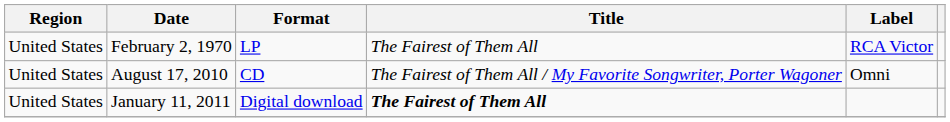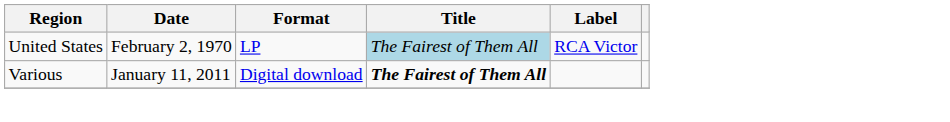 <table class="wikitable plainrowheaders">
 <tr>
 <th scope="col">Region</th>
 <th scope="col">Date</th>
 <th scope="col">Format</th>
 <th scope="col">Title</th>
 <th scope="col">Label</th>
 <th scope="col"></th>
 </tr>
 <tr>
 <td>United States</td>
 <td>February 2, 1970</td>
 <td><a href='#'>LP</a></td>
-<td><em>The Fairest of Them All</em></td>
+<td style="background: lightblue;"><em>The Fairest of Them All</em></td>
 <td><a href='#'>RCA Victor</a></td>
 <td></td>
 </tr>
 <tr>
-<td>United States</td>
-<td>August 17, 2010</td>
-<td><a href='#'>CD</a></td>
-<td><em>The Fairest of Them All / <a href='#'>My Favorite Songwriter, Porter Wagoner</a></em></td>
-<td>Omni</td>
-<td></td>
-</tr>
-<tr>
-<td>United States</td>
+<td>Various</td>
 <td>January 11, 2011</td>
 <td><a href='#'>Digital download</a></td>
 <td><strong><em>The Fairest of Them All</em></strong></td>
 <td></td>
 <td></td>
 </tr>
 <tr>
 </tr>
 </table>
